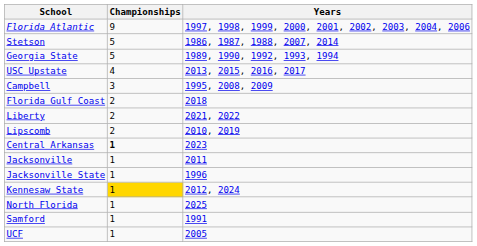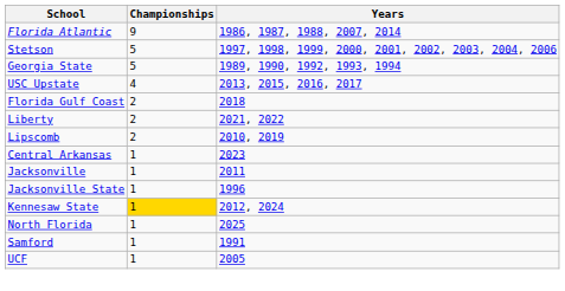 <table class="wikitable">
 <tr>
 <th>School</th>
 <th>Championships</th>
 <th>Years</th>
 </tr>
 <tr>
 <td><em><a href='#'>Florida Atlantic</a></td>
 <td>9</td>
-<td><a href='#'>1997</a>, <a href='#'>1998</a>, <a href='#'>1999</a>, <a href='#'>2000</a>, <a href='#'>2001</a>, <a href='#'>2002</a>, <a href='#'>2003</a>, <a href='#'>2004</a>, <a href='#'>2006</a></td>
+<td><a href='#'>1986</a>, <a href='#'>1987</a>, <a href='#'>1988</a>, <a href='#'>2007</a>, <a href='#'>2014</a></td>
 </tr>
 <tr>
 <td><a href='#'>Stetson</a></td>
 <td>5</td>
-<td><a href='#'>1986</a>, <a href='#'>1987</a>, <a href='#'>1988</a>, <a href='#'>2007</a>, <a href='#'>2014</a></td>
+<td><a href='#'>1997</a>, <a href='#'>1998</a>, <a href='#'>1999</a>, <a href='#'>2000</a>, <a href='#'>2001</a>, <a href='#'>2002</a>, <a href='#'>2003</a>, <a href='#'>2004</a>, <a href='#'>2006</a></td>
 </tr>
 <tr>
 <td></em><a href='#'>Georgia State</a><em></td>
 <td>5</td>
 <td><a href='#'>1989</a>, <a href='#'>1990</a>, <a href='#'>1992</a>, <a href='#'>1993</a>, <a href='#'>1994</a></td>
 </tr>
 <tr>
 <td></em><a href='#'>USC Upstate</a><em></td>
 <td>4</td>
 <td><a href='#'>2013</a>, <a href='#'>2015</a>, <a href='#'>2016</a>, <a href='#'>2017</a></td>
-</tr>
-<tr>
-<td></em><a href='#'>Campbell</a><em></td>
-<td>3</td>
-<td><a href='#'>1995</a>, <a href='#'>2008</a>, <a href='#'>2009</a></td>
 </tr>
 <tr>
 <td><a href='#'>Florida Gulf Coast</a></td>
 <td>2</td>
 <td><a href='#'>2018</a></td>
 </tr>
 <tr>
 <td><a href='#'>Liberty</a></td>
 <td>2</td>
 <td><a href='#'>2021</a>, <a href='#'>2022</a></td>
 </tr>
 <tr>
 <td><a href='#'>Lipscomb</a></td>
 <td>2</td>
 <td><a href='#'>2010</a>, <a href='#'>2019</a></td>
 </tr>
 <tr>
 <td><a href='#'>Central Arkansas</a></td>
-<td><strong>1</strong></td>
+<td>1</td>
 <td><a href='#'>2023</a></td>
 </tr>
 <tr>
 <td><a href='#'>Jacksonville</a></td>
 <td>1</td>
 <td><a href='#'>2011</a></td>
 </tr>
 <tr>
 <td><a href='#'>Jacksonville State</a></td>
 <td>1</td>
 <td><a href='#'>1996</a></td>
 </tr>
 <tr>
 <td><a href='#'>Kennesaw State</a></td>
 <td style="background: gold;">1</td>
 <td><a href='#'>2012</a>, <a href='#'>2024</a></td>
 </tr>
 <tr>
 <td><a href='#'>North Florida</a></td>
 <td>1</td>
 <td><a href='#'>2025</a></td>
 </tr>
 <tr>
 <td></em><a href='#'>Samford</a><em></td>
 <td>1</td>
 <td><a href='#'>1991</a></td>
 </tr>
 <tr>
 <td></em><a href='#'>UCF</a><em></td>
 <td>1</td>
 <td><a href='#'>2005</a></td>
 </tr>
 </table>
